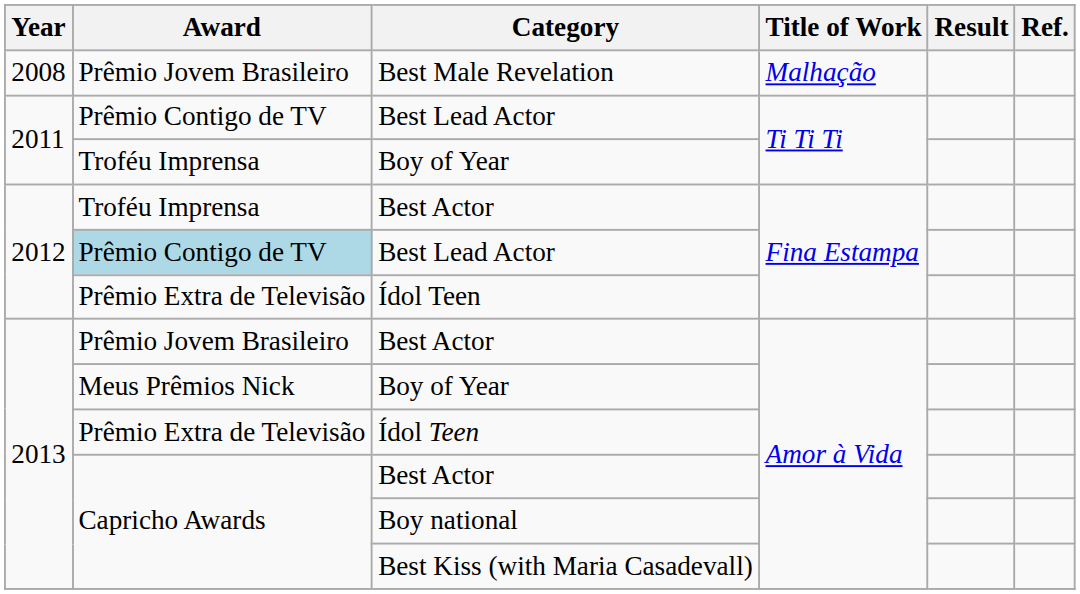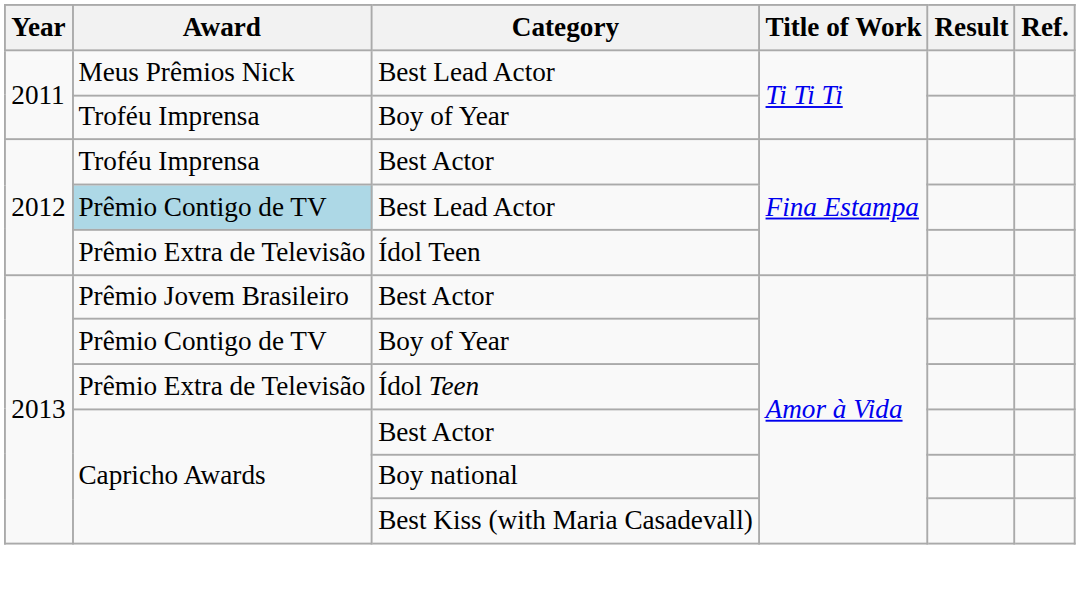 <table class="wikitable" style="font-size: 90%;">
 <tr>
 <th>Year</th>
 <th>Award</th>
 <th>Category</th>
 <th>Title of Work</th>
 <th>Result</th>
 <th>Ref.</th>
 </tr>
 <tr>
-<td>2008</td>
-<td>Prêmio Jovem Brasileiro</td>
-<td>Best Male Revelation</td>
-<td><em><a href='#'>Malhação</a></em></td>
-<td></td>
-<td></td>
-</tr>
-<tr>
 <td rowspan="2">2011</td>
-<td>Prêmio Contigo de TV</td>
+<td>Meus Prêmios Nick</td>
 <td>Best Lead Actor</td>
 <td rowspan="2"><em><a href='#'>Ti Ti Ti</a></em></td>
 <td></td>
 <td></td>
 </tr>
 <tr>
 <td>Troféu Imprensa</td>
 <td>Boy of Year</td>
 <td></td>
 <td></td>
 </tr>
 <tr>
 <td rowspan="3">2012</td>
 <td>Troféu Imprensa</td>
 <td>Best Actor</td>
 <td rowspan="3"><em><a href='#'>Fina Estampa</a></em></td>
 <td></td>
 <td></td>
 </tr>
 <tr>
 <td style="background: lightblue;">Prêmio Contigo de TV</td>
 <td>Best Lead Actor</td>
 <td></td>
 <td></td>
 </tr>
 <tr>
 <td>Prêmio Extra de Televisão</td>
 <td>Ídol Teen</td>
 <td></td>
 <td></td>
 </tr>
 <tr>
 <td rowspan="6">2013</td>
 <td>Prêmio Jovem Brasileiro</td>
 <td>Best Actor</td>
 <td rowspan="6"><em><a href='#'>Amor à Vida</a></em></td>
 <td></td>
 <td></td>
 </tr>
 <tr>
-<td>Meus Prêmios Nick</td>
+<td>Prêmio Contigo de TV</td>
 <td>Boy of Year</td>
 <td></td>
 <td></td>
 </tr>
 <tr>
 <td>Prêmio Extra de Televisão</td>
 <td>Ídol <em>Teen</em></td>
 <td></td>
 <td></td>
 </tr>
 <tr>
 <td rowspan="3">Capricho Awards</td>
 <td>Best Actor</td>
 <td></td>
 <td></td>
 </tr>
 <tr>
 <td>Boy national</td>
 <td></td>
 <td></td>
 </tr>
 <tr>
 <td>Best Kiss (with Maria Casadevall)</td>
 <td></td>
 <td></td>
 </tr>
 </table>
